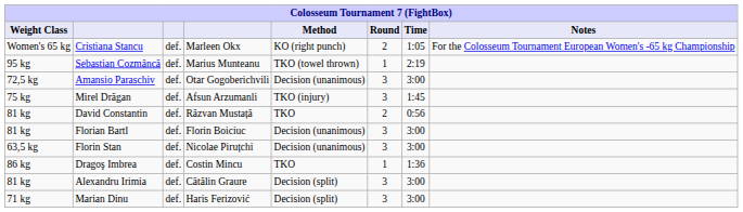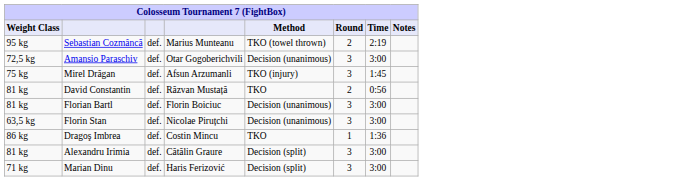 <table class="wikitable" style="font-size: 80%;">
 <tr>
 <th colspan="8" style="background-color: #ccf; color: #000080; text-align: center;"><strong>Colosseum Tournament 7 (FightBox)</strong></th>
 </tr>
 <tr>
 <th colspan="1" style="background-color: #E6E8FA; color: #000000; text-align: center;">Weight Class</th>
 <th colspan="1" style="background-color: #E6E8FA; color: #000000; text-align: center;"></th>
 <th colspan="1" style="background-color: #E6E8FA; color: #000000; text-align: center;"></th>
 <th colspan="1" style="background-color: #E6E8FA; color: #000000; text-align: center;"></th>
 <th colspan="1" style="background-color: #E6E8FA; color: #000000; text-align: center;">Method</th>
 <th colspan="1" style="background-color: #E6E8FA; color: #000000; text-align: center;">Round</th>
 <th colspan="1" style="background-color: #E6E8FA; color: #000000; text-align: center;">Time</th>
 <th colspan="1" style="background-color: #E6E8FA; color: #000000; text-align: center;">Notes</th>
 </tr>
 <tr>
-<td>Women's 65 kg</td>
-<td> <a href='#'>Cristiana Stancu</a></td>
-<td align=center>def.</td>
-<td> Marleen Okx</td>
-<td>KO (right punch)</td>
-<td align=center>2</td>
-<td align=center>1:05</td>
-<td>For the <a href='#'>Colosseum Tournament European Women's -65 kg Championship</a></td>
-</tr>
-<tr>
 <td>95 kg</td>
 <td> <a href='#'>Sebastian Cozmâncă</a></td>
 <td align=center>def.</td>
 <td> Marius Munteanu</td>
 <td>TKO (towel thrown)</td>
-<td align=center>1</td>
+<td align=center>2</td>
 <td align=center>2:19</td>
 <td></td>
 </tr>
 <tr>
 <td>72,5 kg</td>
 <td> <a href='#'>Amansio Paraschiv</a></td>
 <td align=center>def.</td>
 <td> Otar Gogoberichvili</td>
 <td>Decision (unanimous)</td>
 <td align=center>3</td>
 <td align=center>3:00</td>
 <td></td>
 </tr>
 <tr>
 <td>75 kg</td>
 <td> Mirel Drăgan</td>
 <td align=center>def.</td>
 <td> Afsun Arzumanli</td>
 <td>TKO (injury)</td>
 <td align=center>3</td>
 <td align=center>1:45</td>
 <td></td>
 </tr>
 <tr>
 <td>81 kg</td>
 <td> David Constantin</td>
 <td align=center>def.</td>
 <td> Răzvan Mustață</td>
 <td>TKO</td>
 <td align=center>2</td>
 <td align=center>0:56</td>
 <td></td>
 </tr>
 <tr>
 <td>81 kg</td>
 <td> Florian Bartl</td>
 <td align=center>def.</td>
 <td> Florin Boiciuc</td>
 <td>Decision (unanimous)</td>
 <td align=center>3</td>
 <td align=center>3:00</td>
 <td></td>
 </tr>
 <tr>
 <td>63,5 kg</td>
 <td> Florin Stan</td>
 <td align=center>def.</td>
 <td> Nicolae Piruțchi</td>
 <td>Decision (unanimous)</td>
 <td align=center>3</td>
 <td align=center>3:00</td>
 <td></td>
 </tr>
 <tr>
 <td>86 kg</td>
 <td> Dragoş Imbrea</td>
 <td align=center>def.</td>
 <td> Costin Mincu</td>
 <td>TKO</td>
 <td align=center>1</td>
 <td align=center>1:36</td>
 <td></td>
 </tr>
 <tr>
 <td>81 kg</td>
 <td> Alexandru Irimia</td>
 <td align=center>def.</td>
 <td> Cătălin Graure</td>
 <td>Decision (split)</td>
 <td align=center>3</td>
 <td align=center>3:00</td>
 <td></td>
 </tr>
 <tr>
 <td>71 kg</td>
 <td> Marian Dinu</td>
 <td align=center>def.</td>
 <td> Haris Ferizović</td>
 <td>Decision (split)</td>
 <td align=center>3</td>
 <td align=center>3:00</td>
 <td></td>
 </tr>
 </table>
